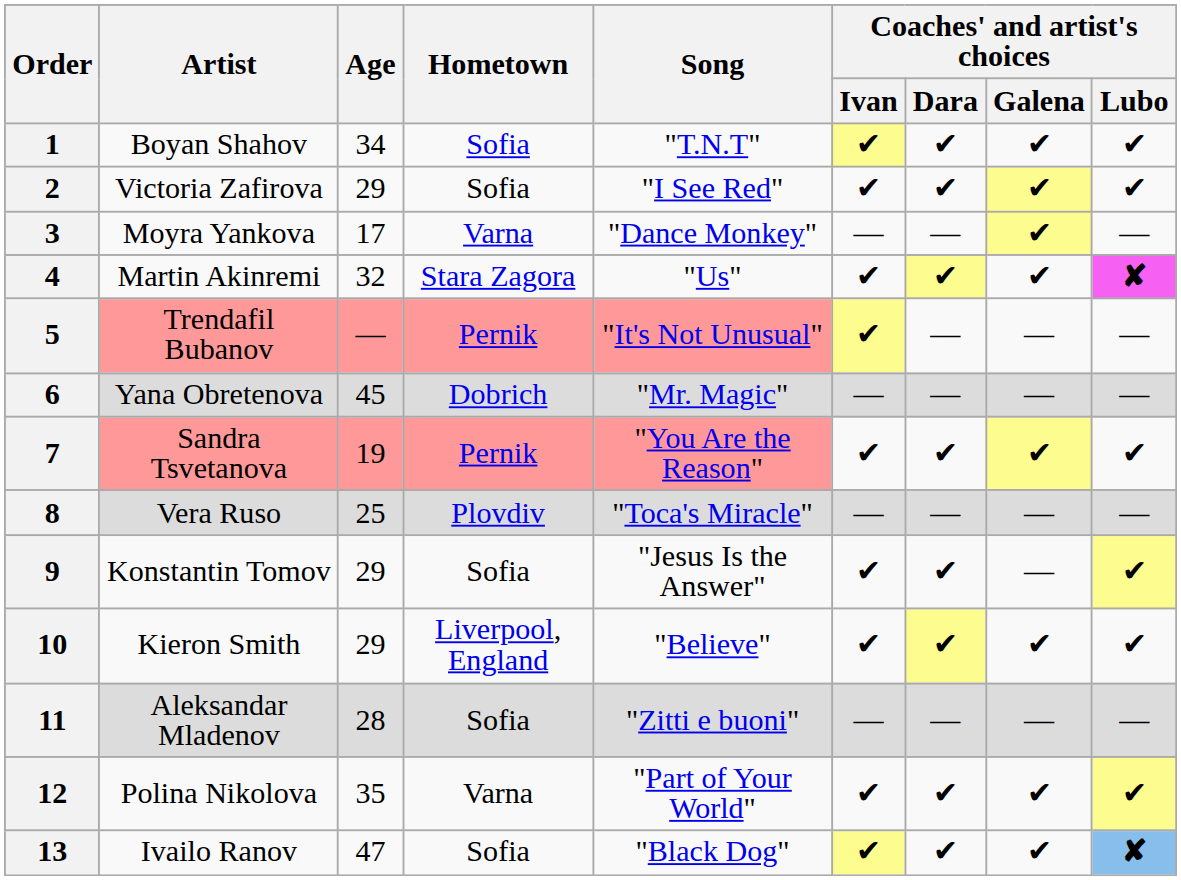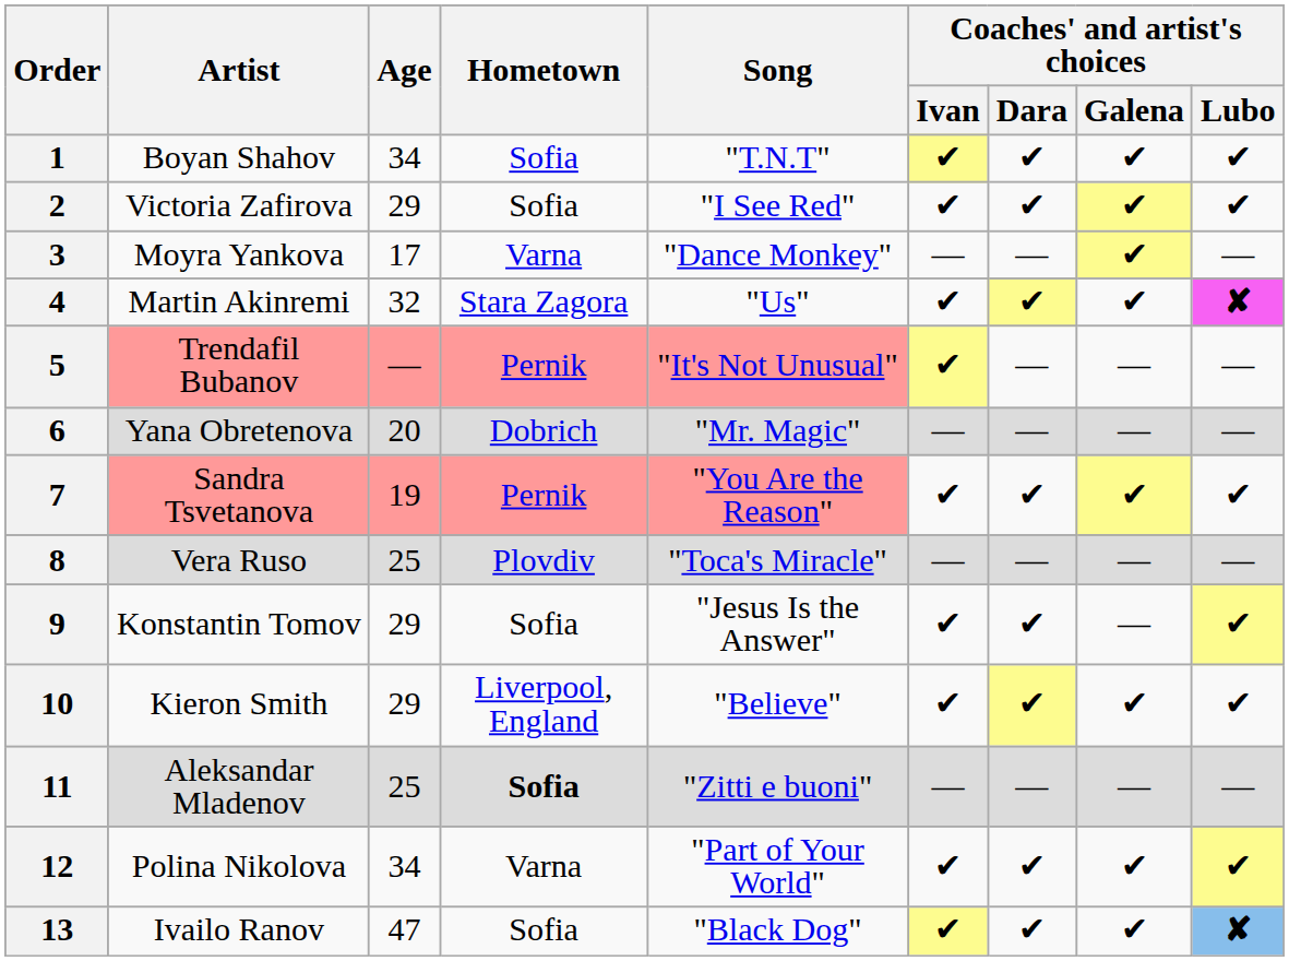 <table class="wikitable" style="text-align:center; line-height:16px; width:100%">
 <tr>
 <th rowspan="2" scope="col" style="width:04%">Order</th>
 <th rowspan="2" scope="col" style="width:20%">Artist</th>
 <th rowspan="2" scope="col" style="width:04%">Age</th>
 <th rowspan="2" scope="col" style="width:16%">Hometown</th>
 <th rowspan="2" scope="col" style="width:20%">Song</th>
 <th colspan="4" scope="col" style="width:24%">Coaches' and artist's choices</th>
 </tr>
 <tr>
 <th style="width:06%">Ivan</th>
 <th style="width:06%">Dara</th>
 <th style="width:06%">Galena</th>
 <th style="width:06%">Lubo</th>
 </tr>
 <tr>
 <th>1</th>
 <td>Boyan Shahov</td>
 <td>34</td>
 <td><a href='#'>Sofia</a></td>
 <td>"<a href='#'>T.N.T</a>"</td>
 <td style="background:#fdfc8f">✔</td>
 <td>✔</td>
 <td>✔</td>
 <td>✔</td>
 </tr>
 <tr>
 <th>2</th>
 <td>Victoria Zafirova</td>
 <td>29</td>
 <td>Sofia</td>
 <td>"<a href='#'>I See Red</a>"</td>
 <td>✔</td>
 <td>✔</td>
 <td style="background:#fdfc8f">✔</td>
 <td>✔</td>
 </tr>
 <tr>
 <th>3</th>
 <td>Moyra Yankova</td>
 <td>17</td>
 <td><a href='#'>Varna</a></td>
 <td>"<a href='#'>Dance Monkey</a>"</td>
 <td>—</td>
 <td>—</td>
 <td style="background:#fdfc8f">✔</td>
 <td>—</td>
 </tr>
 <tr>
 <th>4</th>
 <td>Martin Akinremi</td>
 <td>32</td>
 <td><a href='#'>Stara Zagora</a></td>
 <td>"<a href='#'>Us</a>"</td>
 <td>✔</td>
 <td style="background:#fdfc8f">✔</td>
 <td>✔</td>
 <td style="background:#f761f3"><strong>✘</strong></td>
 </tr>
 <tr>
 <th>5</th>
 <td style="background:#FF9999">Trendafil Bubanov</td>
 <td style="background:#FF9999">—</td>
 <td style="background:#FF9999"><a href='#'>Pernik</a></td>
 <td style="background:#FF9999">"<a href='#'>It's Not Unusual</a>"</td>
 <td style="background:#fdfc8f">✔</td>
 <td>—</td>
 <td>—</td>
 <td>—</td>
 </tr>
 <tr style="background:#dcdcdc">
 <th>6</th>
 <td>Yana Obretenova</td>
-<td>45</td>
+<td>20</td>
 <td><a href='#'>Dobrich</a></td>
 <td>"<a href='#'>Mr. Magic</a>"</td>
 <td>—</td>
 <td>—</td>
 <td>—</td>
 <td>—</td>
 </tr>
 <tr>
 <th>7</th>
 <td style="background:#FF9999">Sandra Tsvetanova</td>
 <td style="background:#FF9999">19</td>
 <td style="background:#FF9999"><a href='#'>Pernik</a></td>
 <td style="background:#FF9999">"<a href='#'>You Are the Reason</a>"</td>
 <td>✔</td>
 <td>✔</td>
 <td style="background:#fdfc8f">✔</td>
 <td>✔</td>
 </tr>
 <tr style="background:#dcdcdc">
 <th>8</th>
 <td>Vera Ruso</td>
 <td>25</td>
 <td><a href='#'>Plovdiv</a></td>
 <td>"<a href='#'>Toca's Miracle</a>"</td>
 <td>—</td>
 <td>—</td>
 <td>—</td>
 <td>—</td>
 </tr>
 <tr>
 <th>9</th>
 <td>Konstantin Tomov</td>
 <td>29</td>
 <td>Sofia</td>
 <td>"Jesus Is the Answer"</td>
 <td>✔</td>
 <td>✔</td>
 <td>—</td>
 <td style="background:#fdfc8f">✔</td>
 </tr>
 <tr>
 <th>10</th>
 <td>Kieron Smith</td>
 <td>29</td>
 <td><a href='#'>Liverpool</a>, <a href='#'>England</a></td>
 <td>"<a href='#'>Believe</a>"</td>
 <td>✔</td>
 <td style="background:#fdfc8f">✔</td>
 <td>✔</td>
 <td>✔</td>
 </tr>
 <tr style="background:#dcdcdc">
 <th>11</th>
 <td>Aleksandar Mladenov</td>
-<td>28</td>
-<td>Sofia</td>
+<td>25</td>
+<td><strong>Sofia</strong></td>
 <td>"<a href='#'>Zitti e buoni</a>"</td>
 <td>—</td>
 <td>—</td>
 <td>—</td>
 <td>—</td>
 </tr>
 <tr>
 <th>12</th>
 <td>Polina Nikolova</td>
-<td>35</td>
+<td>34</td>
 <td>Varna</td>
 <td>"<a href='#'>Part of Your World</a>"</td>
 <td>✔</td>
 <td>✔</td>
 <td>✔</td>
 <td style="background:#fdfc8f">✔</td>
 </tr>
 <tr>
 <th>13</th>
 <td>Ivailo Ranov</td>
 <td>47</td>
 <td>Sofia</td>
 <td>"<a href='#'>Black Dog</a>"</td>
 <td style="background:#fdfc8f">✔</td>
 <td>✔</td>
 <td>✔</td>
 <td style="background:#87beeb"><strong>✘</strong></td>
 </tr>
 </table>
